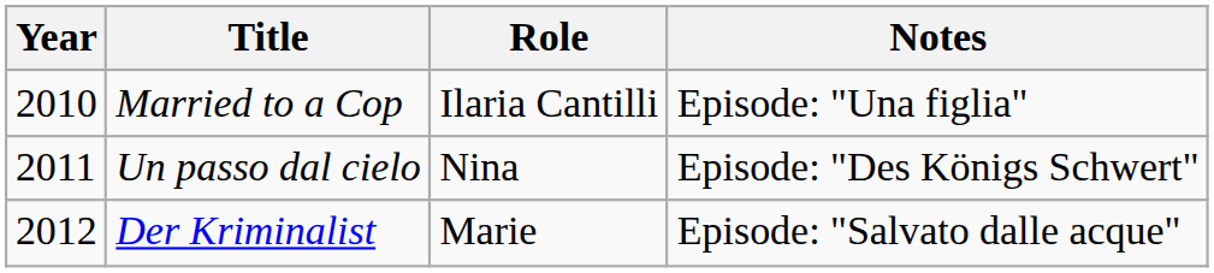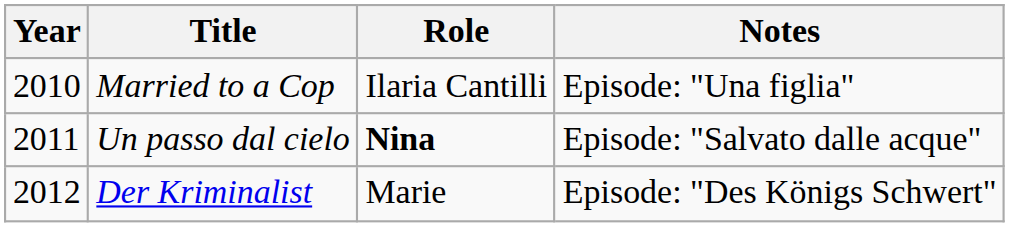 <table class="wikitable">
 <tr>
 <th>Year</th>
 <th>Title</th>
 <th>Role</th>
 <th>Notes</th>
 </tr>
 <tr>
 <td>2010</td>
 <td><em>Married to a Cop</em></td>
 <td>Ilaria Cantilli</td>
 <td>Episode: "Una figlia"</td>
 </tr>
 <tr>
 <td>2011</td>
 <td><em>Un passo dal cielo</em></td>
-<td>Nina</td>
-<td>Episode: "Des Königs Schwert"</td>
+<td><strong>Nina</strong></td>
+<td>Episode: "Salvato dalle acque"</td>
 </tr>
 <tr>
 <td>2012</td>
 <td><em><a href='#'>Der Kriminalist</a></em></td>
 <td>Marie</td>
-<td>Episode: "Salvato dalle acque"</td>
+<td>Episode: "Des Königs Schwert"</td>
 </tr>
 </table>
